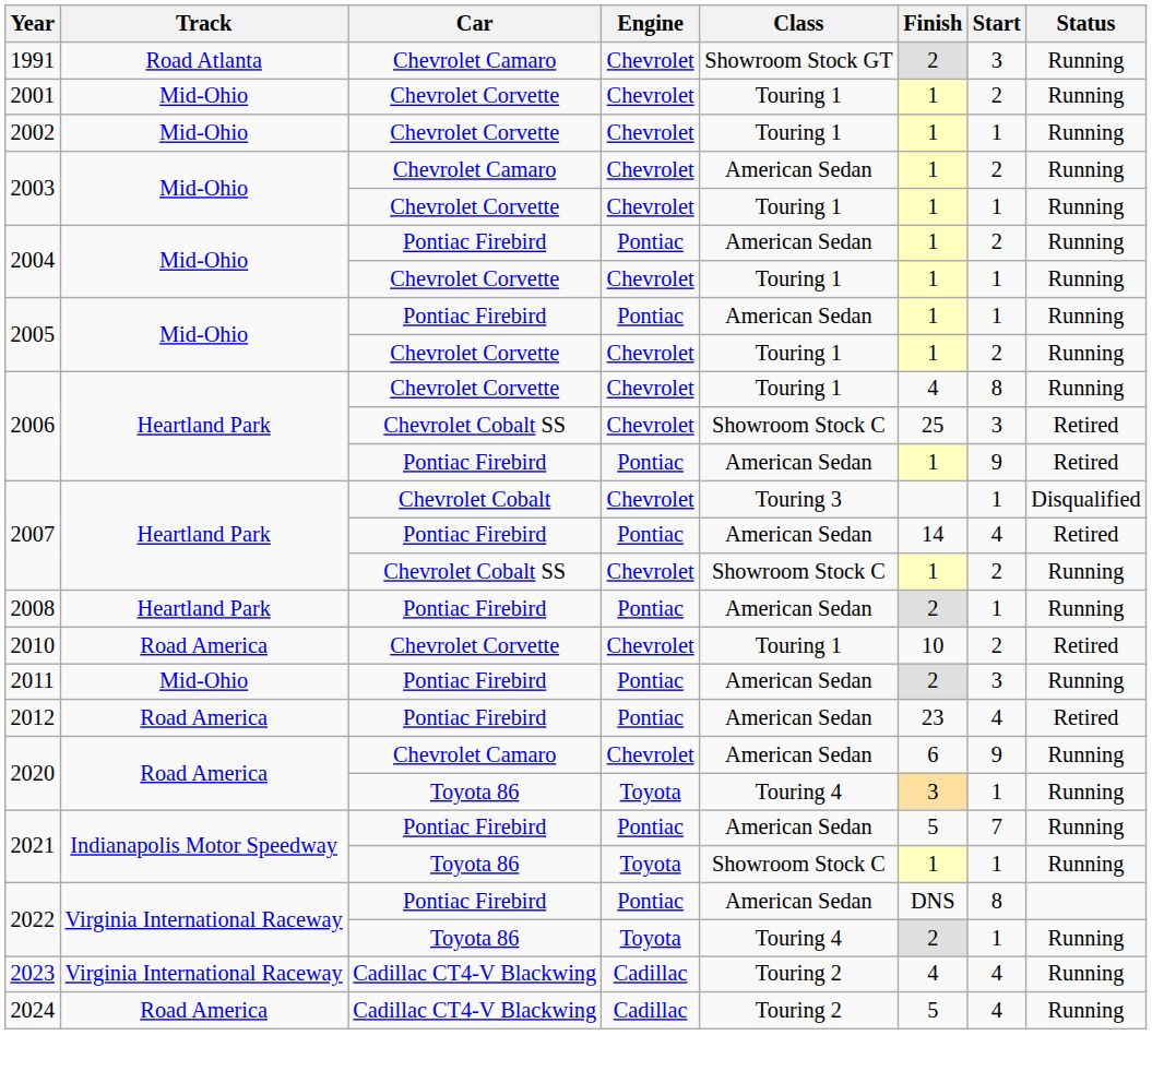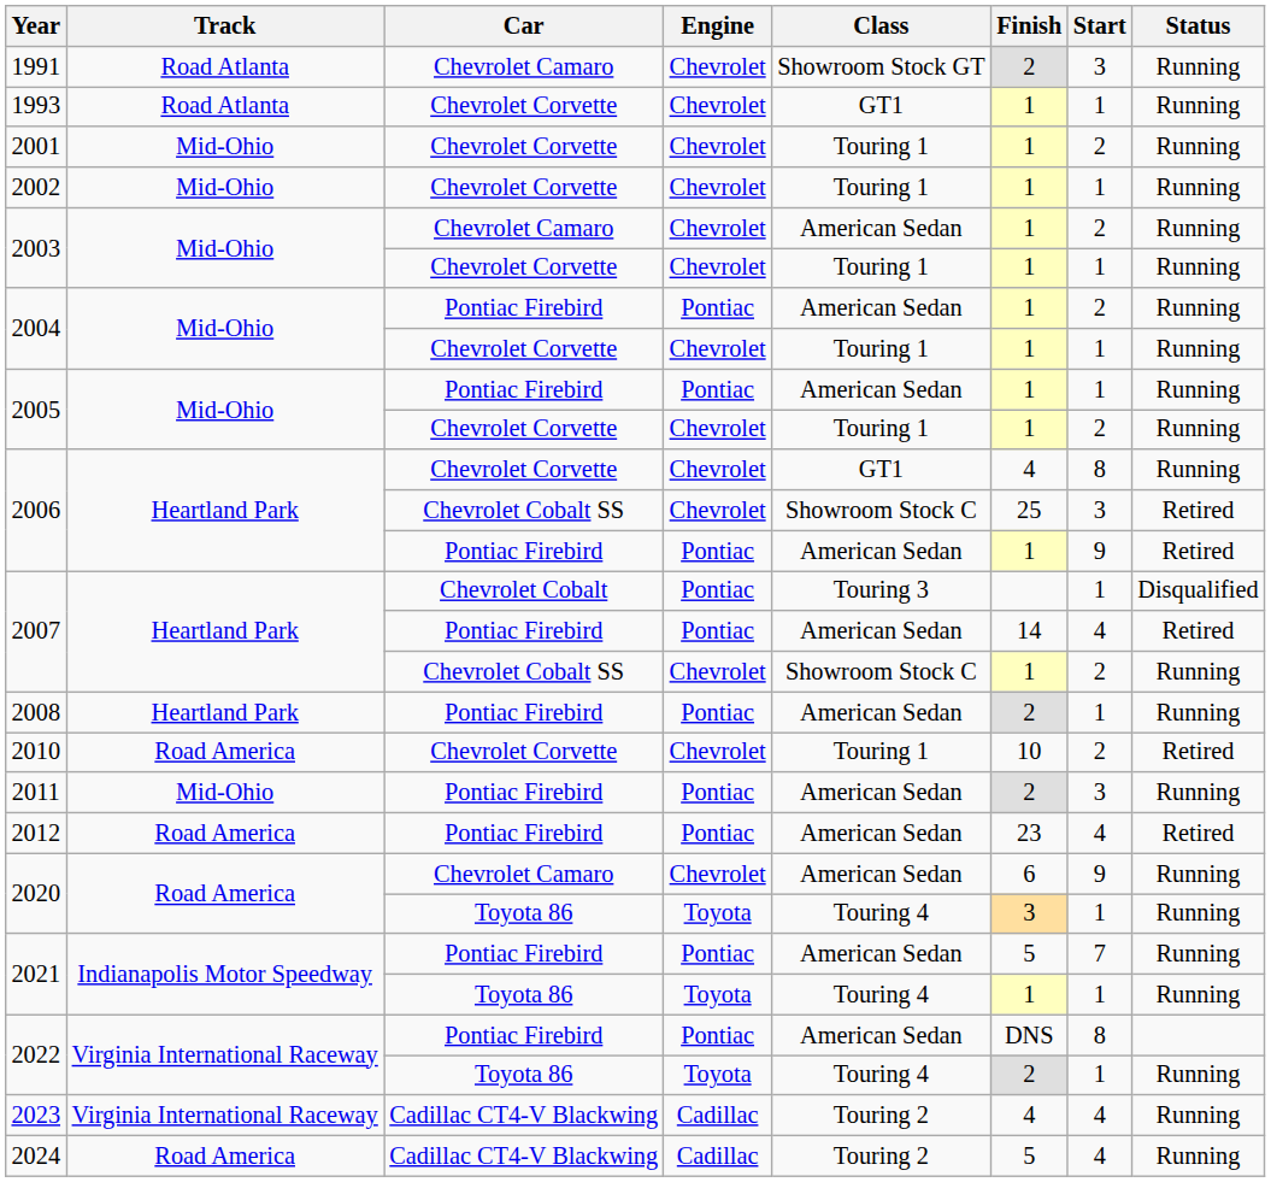 <table class="wikitable" style="text-align:center; font-size:90%">
 <tr>
 <th>Year</th>
 <th>Track</th>
 <th>Car</th>
 <th>Engine</th>
 <th>Class</th>
 <th>Finish</th>
 <th>Start</th>
 <th>Status</th>
 </tr>
 <tr>
 <td>1991</td>
 <td><a href='#'>Road Atlanta</a></td>
 <td><a href='#'>Chevrolet Camaro</a></td>
 <td><a href='#'>Chevrolet</a></td>
 <td>Showroom Stock GT</td>
 <td style="background:#DFDFDF;">2</td>
 <td>3</td>
+<td>Running</td>
+</tr>
+<tr>
+<td>1993</td>
+<td><a href='#'>Road Atlanta</a></td>
+<td><a href='#'>Chevrolet Corvette</a></td>
+<td><a href='#'>Chevrolet</a></td>
+<td>GT1</td>
+<td style="background:#FFFFBF;">1</td>
+<td>1</td>
 <td>Running</td>
 </tr>
 <tr>
 <td>2001</td>
 <td><a href='#'>Mid-Ohio</a></td>
 <td><a href='#'>Chevrolet Corvette</a></td>
 <td><a href='#'>Chevrolet</a></td>
 <td>Touring 1</td>
 <td style="background:#FFFFBF;">1</td>
 <td>2</td>
 <td>Running</td>
 </tr>
 <tr>
 <td>2002</td>
 <td><a href='#'>Mid-Ohio</a></td>
 <td><a href='#'>Chevrolet Corvette</a></td>
 <td><a href='#'>Chevrolet</a></td>
 <td>Touring 1</td>
 <td style="background:#FFFFBF;">1</td>
 <td>1</td>
 <td>Running</td>
 </tr>
 <tr>
 <td rowspan=2>2003</td>
 <td rowspan=2><a href='#'>Mid-Ohio</a></td>
 <td><a href='#'>Chevrolet Camaro</a></td>
 <td><a href='#'>Chevrolet</a></td>
 <td>American Sedan</td>
 <td style="background:#FFFFBF;">1</td>
 <td>2</td>
 <td>Running</td>
 </tr>
 <tr>
 <td><a href='#'>Chevrolet Corvette</a></td>
 <td><a href='#'>Chevrolet</a></td>
 <td>Touring 1</td>
 <td style="background:#FFFFBF;">1</td>
 <td>1</td>
 <td>Running</td>
 </tr>
 <tr>
 <td rowspan=2>2004</td>
 <td rowspan=2><a href='#'>Mid-Ohio</a></td>
 <td><a href='#'>Pontiac Firebird</a></td>
 <td><a href='#'>Pontiac</a></td>
 <td>American Sedan</td>
 <td style="background:#FFFFBF;">1</td>
 <td>2</td>
 <td>Running</td>
 </tr>
 <tr>
 <td><a href='#'>Chevrolet Corvette</a></td>
 <td><a href='#'>Chevrolet</a></td>
 <td>Touring 1</td>
 <td style="background:#FFFFBF;">1</td>
 <td>1</td>
 <td>Running</td>
 </tr>
 <tr>
 <td rowspan=2>2005</td>
 <td rowspan=2><a href='#'>Mid-Ohio</a></td>
 <td><a href='#'>Pontiac Firebird</a></td>
 <td><a href='#'>Pontiac</a></td>
 <td>American Sedan</td>
 <td style="background:#FFFFBF;">1</td>
 <td>1</td>
 <td>Running</td>
 </tr>
 <tr>
 <td><a href='#'>Chevrolet Corvette</a></td>
 <td><a href='#'>Chevrolet</a></td>
 <td>Touring 1</td>
 <td style="background:#FFFFBF;">1</td>
 <td>2</td>
 <td>Running</td>
 </tr>
 <tr>
 <td rowspan=3>2006</td>
 <td rowspan=3><a href='#'>Heartland Park</a></td>
 <td><a href='#'>Chevrolet Corvette</a></td>
 <td><a href='#'>Chevrolet</a></td>
-<td>Touring 1</td>
+<td>GT1</td>
 <td>4</td>
 <td>8</td>
 <td>Running</td>
 </tr>
 <tr>
 <td><a href='#'>Chevrolet Cobalt</a> SS</td>
 <td><a href='#'>Chevrolet</a></td>
 <td>Showroom Stock C</td>
 <td>25</td>
 <td>3</td>
 <td>Retired</td>
 </tr>
 <tr>
 <td><a href='#'>Pontiac Firebird</a></td>
 <td><a href='#'>Pontiac</a></td>
 <td>American Sedan</td>
 <td style="background:#FFFFBF;">1</td>
 <td>9</td>
 <td>Retired</td>
 </tr>
 <tr>
 <td rowspan=3>2007</td>
 <td rowspan=3><a href='#'>Heartland Park</a></td>
 <td><a href='#'>Chevrolet Cobalt</a></td>
-<td><a href='#'>Chevrolet</a></td>
+<td><a href='#'>Pontiac</a></td>
 <td>Touring 3</td>
 <td></td>
 <td>1</td>
 <td>Disqualified</td>
 </tr>
 <tr>
 <td><a href='#'>Pontiac Firebird</a></td>
 <td><a href='#'>Pontiac</a></td>
 <td>American Sedan</td>
 <td>14</td>
 <td>4</td>
 <td>Retired</td>
 </tr>
 <tr>
 <td><a href='#'>Chevrolet Cobalt</a> SS</td>
 <td><a href='#'>Chevrolet</a></td>
 <td>Showroom Stock C</td>
 <td style="background:#FFFFBF;">1</td>
 <td>2</td>
 <td>Running</td>
 </tr>
 <tr>
 <td>2008</td>
 <td><a href='#'>Heartland Park</a></td>
 <td><a href='#'>Pontiac Firebird</a></td>
 <td><a href='#'>Pontiac</a></td>
 <td>American Sedan</td>
 <td style="background:#DFDFDF;">2</td>
 <td>1</td>
 <td>Running</td>
 </tr>
 <tr>
 <td>2010</td>
 <td><a href='#'>Road America</a></td>
 <td><a href='#'>Chevrolet Corvette</a></td>
 <td><a href='#'>Chevrolet</a></td>
 <td>Touring 1</td>
 <td>10</td>
 <td>2</td>
 <td>Retired</td>
 </tr>
 <tr>
 <td>2011</td>
 <td><a href='#'>Mid-Ohio</a></td>
 <td><a href='#'>Pontiac Firebird</a></td>
 <td><a href='#'>Pontiac</a></td>
 <td>American Sedan</td>
 <td style="background:#DFDFDF;">2</td>
 <td>3</td>
 <td>Running</td>
 </tr>
 <tr>
 <td>2012</td>
 <td><a href='#'>Road America</a></td>
 <td><a href='#'>Pontiac Firebird</a></td>
 <td><a href='#'>Pontiac</a></td>
 <td>American Sedan</td>
 <td>23</td>
 <td>4</td>
 <td>Retired</td>
 </tr>
 <tr>
 <td rowspan=2>2020</td>
 <td rowspan=2><a href='#'>Road America</a></td>
 <td><a href='#'>Chevrolet Camaro</a></td>
 <td><a href='#'>Chevrolet</a></td>
 <td>American Sedan</td>
 <td>6</td>
 <td>9</td>
 <td>Running</td>
 </tr>
 <tr>
 <td><a href='#'>Toyota 86</a></td>
 <td><a href='#'>Toyota</a></td>
 <td>Touring 4</td>
 <td style="background:#FFDF9F;">3</td>
 <td>1</td>
 <td>Running</td>
 </tr>
 <tr>
 <td rowspan=2>2021</td>
 <td rowspan=2><a href='#'>Indianapolis Motor Speedway</a></td>
 <td><a href='#'>Pontiac Firebird</a></td>
 <td><a href='#'>Pontiac</a></td>
 <td>American Sedan</td>
 <td>5</td>
 <td>7</td>
 <td>Running</td>
 </tr>
 <tr>
 <td><a href='#'>Toyota 86</a></td>
 <td><a href='#'>Toyota</a></td>
-<td>Showroom Stock C</td>
+<td>Touring 4</td>
 <td style="background:#FFFFBF;">1</td>
 <td>1</td>
 <td>Running</td>
 </tr>
 <tr>
 <td rowspan=2>2022</td>
 <td rowspan=2><a href='#'>Virginia International Raceway</a></td>
 <td><a href='#'>Pontiac Firebird</a></td>
 <td><a href='#'>Pontiac</a></td>
 <td>American Sedan</td>
 <td>DNS</td>
 <td>8</td>
 <td></td>
 </tr>
 <tr>
 <td><a href='#'>Toyota 86</a></td>
 <td><a href='#'>Toyota</a></td>
 <td>Touring 4</td>
 <td style="background:#DFDFDF;">2</td>
 <td>1</td>
 <td>Running</td>
 </tr>
 <tr>
 <td><a href='#'>2023</a></td>
 <td><a href='#'>Virginia International Raceway</a></td>
 <td><a href='#'>Cadillac CT4-V Blackwing</a></td>
 <td><a href='#'>Cadillac</a></td>
 <td>Touring 2</td>
 <td>4</td>
 <td>4</td>
 <td>Running</td>
 </tr>
 <tr>
 <td>2024</td>
 <td><a href='#'>Road America</a></td>
 <td><a href='#'>Cadillac CT4-V Blackwing</a></td>
 <td><a href='#'>Cadillac</a></td>
 <td>Touring 2</td>
 <td>5</td>
 <td>4</td>
 <td>Running</td>
 </tr>
 </table>
